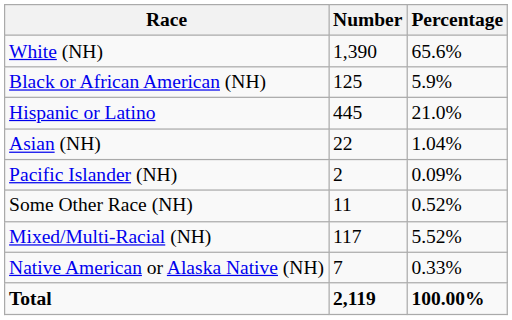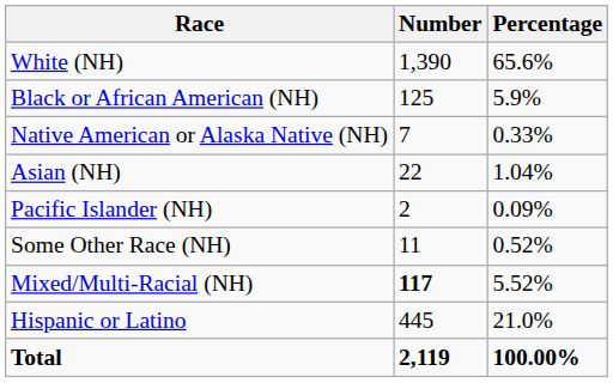 <table class="wikitable">
 <tr>
 <th>Race</th>
 <th>Number</th>
 <th>Percentage</th>
 </tr>
 <tr>
 <td><a href='#'>White</a> (NH)</td>
 <td>1,390</td>
 <td>65.6%</td>
 </tr>
 <tr>
 <td><a href='#'>Black or African American</a> (NH)</td>
 <td>125</td>
 <td>5.9%</td>
 </tr>
 <tr>
-<td><a href='#'>Hispanic or Latino</a></td>
-<td>445</td>
-<td>21.0%</td>
+<td><a href='#'>Native American</a> or <a href='#'>Alaska Native</a> (NH)</td>
+<td>7</td>
+<td>0.33%</td>
 </tr>
 <tr>
 <td><a href='#'>Asian</a> (NH)</td>
 <td>22</td>
 <td>1.04%</td>
 </tr>
 <tr>
 <td><a href='#'>Pacific Islander</a> (NH)</td>
 <td>2</td>
 <td>0.09%</td>
 </tr>
 <tr>
 <td>Some Other Race (NH)</td>
 <td>11</td>
 <td>0.52%</td>
 </tr>
 <tr>
 <td><a href='#'>Mixed/Multi-Racial</a> (NH)</td>
-<td>117</td>
+<td><strong>117</strong></td>
 <td>5.52%</td>
 </tr>
 <tr>
-<td><a href='#'>Native American</a> or <a href='#'>Alaska Native</a> (NH)</td>
-<td>7</td>
-<td>0.33%</td>
+<td><a href='#'>Hispanic or Latino</a></td>
+<td>445</td>
+<td>21.0%</td>
 </tr>
 <tr>
 <td><strong>Total</strong></td>
 <td><strong>2,119</strong></td>
 <td><strong>100.00%</strong></td>
 </tr>
 </table>
